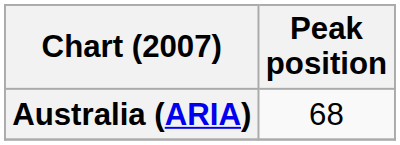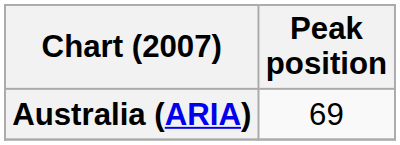 <table class="wikitable sortable plainrowheaders" style="text-align:center">
 <tr>
 <th>Chart (2007)</th>
 <th>Peak<br>position</th>
 </tr>
 <tr>
 <th scope="row">Australia (<a href='#'>ARIA</a>)</th>
-<td>68</td>
+<td>69</td>
 </tr>
 <tr>
 </tr>
 </table>
